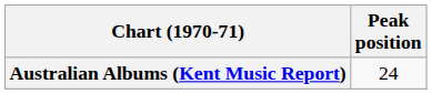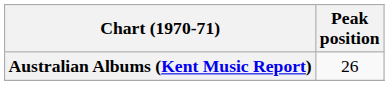 <table class="wikitable sortable plainrowheaders" style="text-align:center">
 <tr>
 <th scope="col">Chart (1970-71)</th>
 <th scope="col">Peak<br> position</th>
 </tr>
 <tr>
 <th scope="row">Australian Albums (<a href='#'>Kent Music Report</a>)</th>
-<td align="center">24</td>
+<td align="center">26</td>
 </tr>
 <tr>
 </tr>
 <tr>
 </tr>
 <tr>
 </tr>
 </table>
